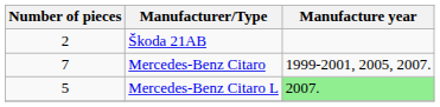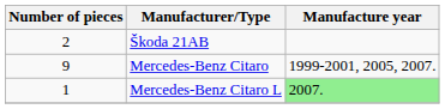 <table class="wikitable">
 <tr>
 <th>Number of pieces</th>
 <th>Manufacturer/Type</th>
 <th>Manufacture year</th>
 </tr>
 <tr>
 <td align= "center">2</td>
 <td><a href='#'>Škoda 21AB</a></td>
 <td></td>
 </tr>
 <tr>
-<td align= "center">7</td>
+<td align= "center">9</td>
 <td><a href='#'>Mercedes-Benz Citaro</a></td>
 <td>1999-2001, 2005, 2007.</td>
 </tr>
 <tr>
-<td align= "center">5</td>
+<td align= "center">1</td>
 <td><a href='#'>Mercedes-Benz Citaro L</a></td>
 <td style="background: lightgreen;">2007.</td>
 </tr>
 <tr>
 </tr>
 </table>
